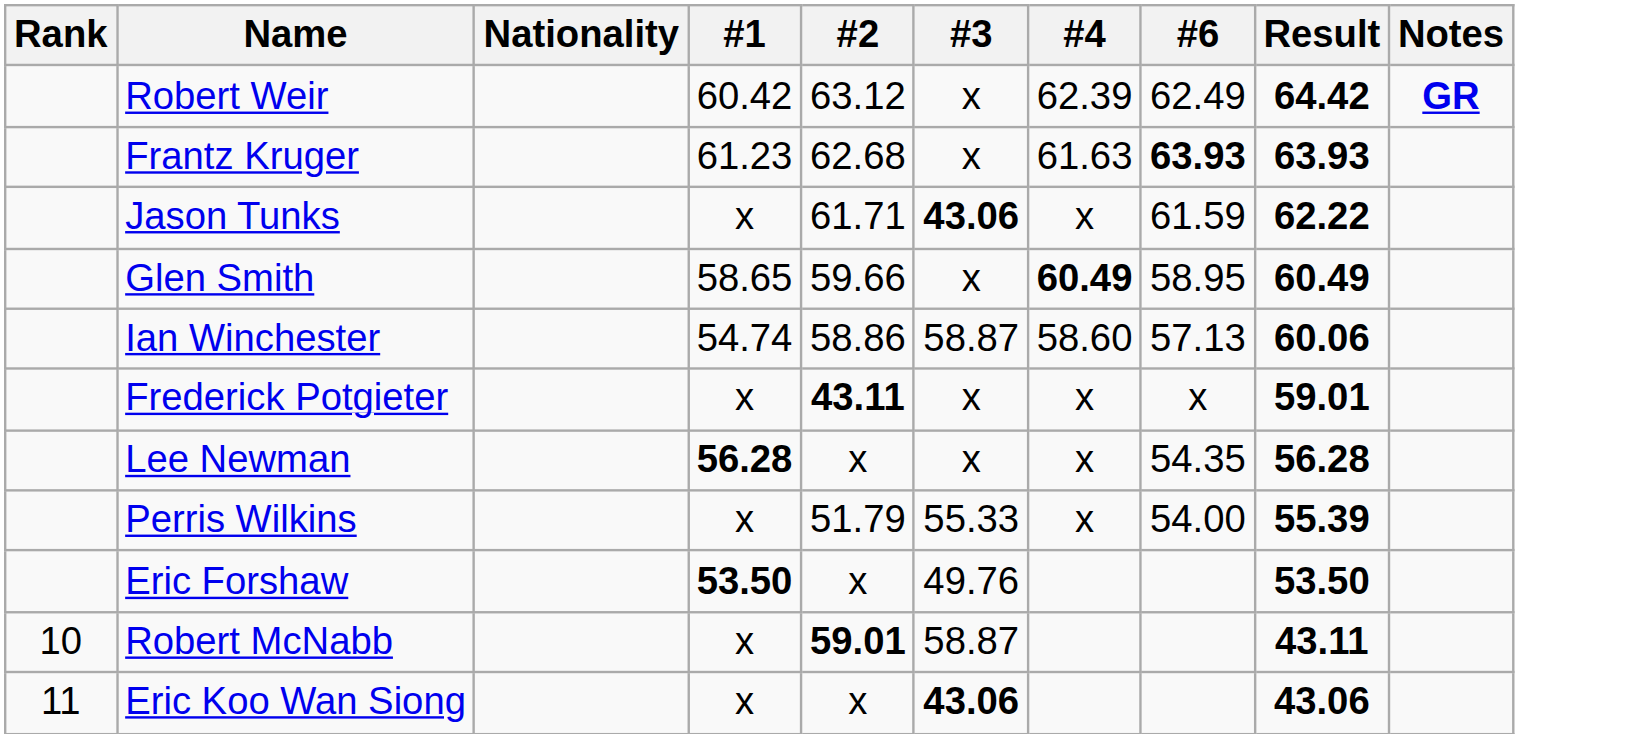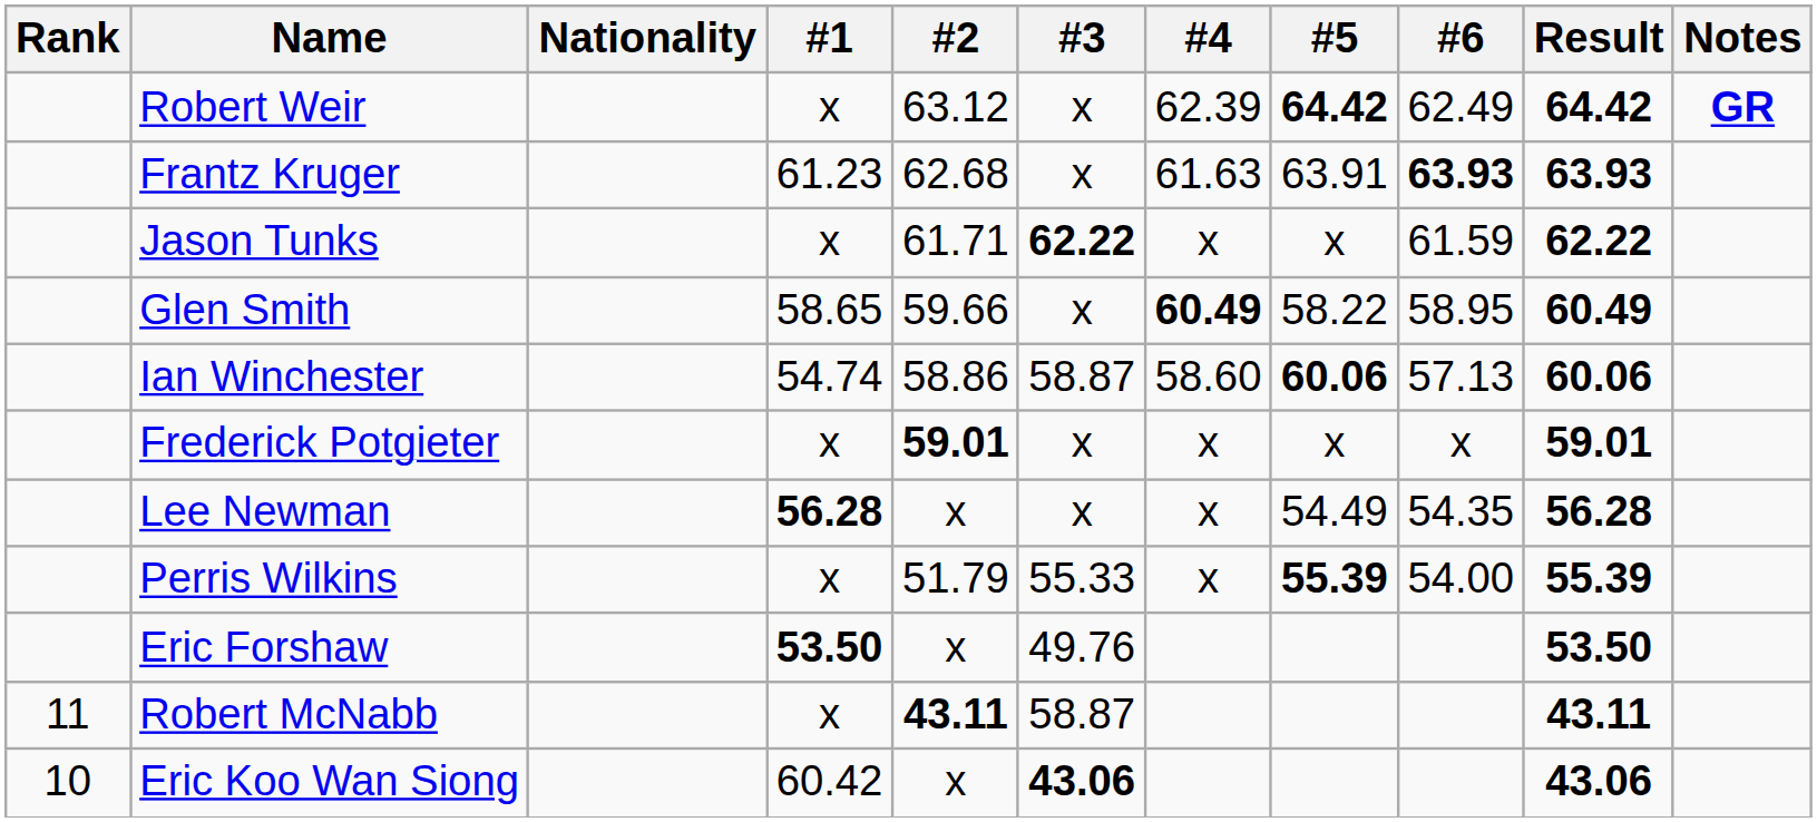 <table class="wikitable sortable" style="text-align:center">
 <tr>
 <th>Rank</th>
 <th>Name</th>
 <th>Nationality</th>
 <th>#1</th>
 <th>#2</th>
 <th>#3</th>
 <th>#4</th>
+<th>#5</th>
 <th>#6</th>
 <th>Result</th>
 <th>Notes</th>
 </tr>
 <tr>
 <td></td>
 <td align=left><a href='#'>Robert Weir</a></td>
 <td align=left></td>
-<td>60.42</td>
+<td>x</td>
 <td>63.12</td>
 <td>x</td>
 <td>62.39</td>
+<td><strong>64.42</strong></td>
 <td>62.49</td>
 <td><strong>64.42</strong></td>
 <td><strong><a href='#'>GR</a></strong></td>
 </tr>
 <tr>
 <td></td>
 <td align=left><a href='#'>Frantz Kruger</a></td>
 <td align=left></td>
 <td>61.23</td>
 <td>62.68</td>
 <td>x</td>
 <td>61.63</td>
+<td>63.91</td>
 <td><strong>63.93</strong></td>
 <td><strong>63.93</strong></td>
 <td></td>
 </tr>
 <tr>
 <td></td>
 <td align=left><a href='#'>Jason Tunks</a></td>
 <td align=left></td>
 <td>x</td>
 <td>61.71</td>
-<td><strong>43.06</strong></td>
+<td><strong>62.22</strong></td>
+<td>x</td>
 <td>x</td>
 <td>61.59</td>
 <td><strong>62.22</strong></td>
 <td></td>
 </tr>
 <tr>
 <td></td>
 <td align=left><a href='#'>Glen Smith</a></td>
 <td align=left></td>
 <td>58.65</td>
 <td>59.66</td>
 <td>x</td>
 <td><strong>60.49</strong></td>
+<td>58.22</td>
 <td>58.95</td>
 <td><strong>60.49</strong></td>
 <td></td>
 </tr>
 <tr>
 <td></td>
 <td align=left><a href='#'>Ian Winchester</a></td>
 <td align=left></td>
 <td>54.74</td>
 <td>58.86</td>
 <td>58.87</td>
 <td>58.60</td>
+<td><strong>60.06</strong></td>
 <td>57.13</td>
 <td><strong>60.06</strong></td>
 <td></td>
 </tr>
 <tr>
 <td></td>
 <td align=left><a href='#'>Frederick Potgieter</a></td>
 <td align=left></td>
 <td>x</td>
-<td><strong>43.11</strong></td>
+<td><strong>59.01</strong></td>
+<td>x</td>
 <td>x</td>
 <td>x</td>
 <td>x</td>
 <td><strong>59.01</strong></td>
 <td></td>
 </tr>
 <tr>
 <td></td>
 <td align=left><a href='#'>Lee Newman</a></td>
 <td align=left></td>
 <td><strong>56.28</strong></td>
 <td>x</td>
 <td>x</td>
 <td>x</td>
+<td>54.49</td>
 <td>54.35</td>
 <td><strong>56.28</strong></td>
 <td></td>
 </tr>
 <tr>
 <td></td>
 <td align=left><a href='#'>Perris Wilkins</a></td>
 <td align=left></td>
 <td>x</td>
 <td>51.79</td>
 <td>55.33</td>
 <td>x</td>
+<td><strong>55.39</strong></td>
 <td>54.00</td>
 <td><strong>55.39</strong></td>
 <td></td>
 </tr>
 <tr>
 <td></td>
 <td align=left><a href='#'>Eric Forshaw</a></td>
 <td align=left></td>
 <td><strong>53.50</strong></td>
 <td>x</td>
 <td>49.76</td>
 <td></td>
 <td></td>
+<td></td>
 <td><strong>53.50</strong></td>
 <td></td>
 </tr>
 <tr>
-<td>10</td>
+<td>11</td>
 <td align=left><a href='#'>Robert McNabb</a></td>
 <td align=left></td>
 <td>x</td>
-<td><strong>59.01</strong></td>
+<td><strong>43.11</strong></td>
 <td>58.87</td>
+<td></td>
 <td></td>
 <td></td>
 <td><strong>43.11</strong></td>
 <td></td>
 </tr>
 <tr>
-<td>11</td>
+<td>10</td>
 <td align=left><a href='#'>Eric Koo Wan Siong</a></td>
 <td align=left></td>
-<td>x</td>
+<td>60.42</td>
 <td>x</td>
 <td><strong>43.06</strong></td>
+<td></td>
 <td></td>
 <td></td>
 <td><strong>43.06</strong></td>
 <td></td>
 </tr>
 </table>
